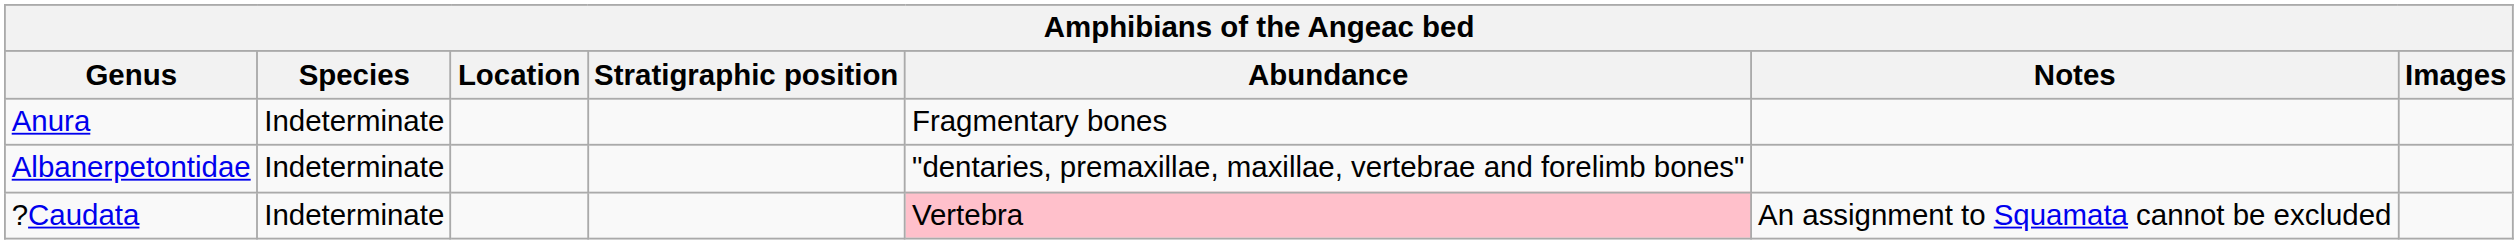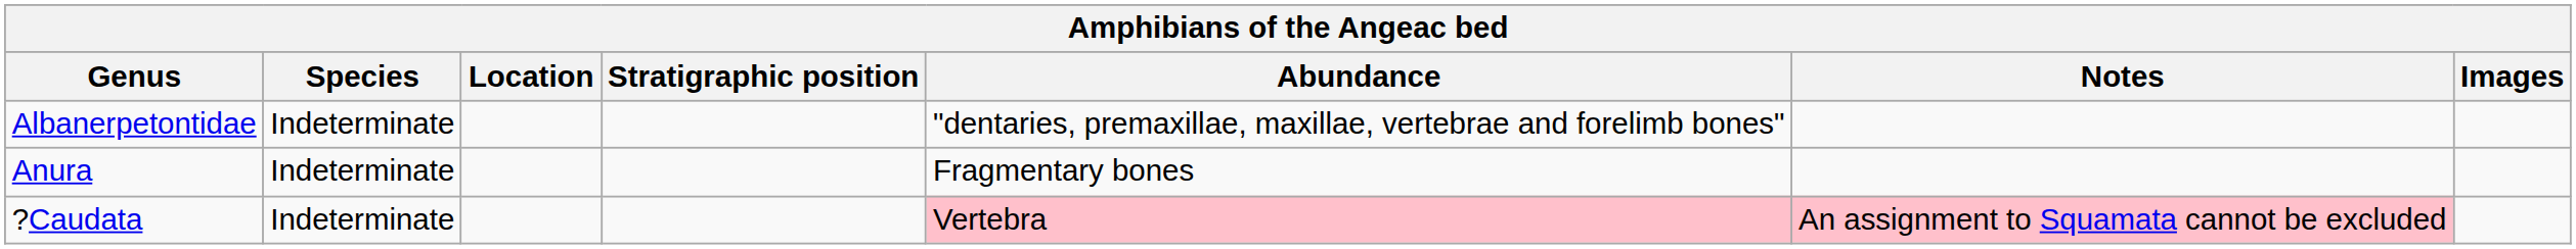 <table class="wikitable sortable">
 <tr>
 <th colspan="7" align="center"><strong>Amphibians of the Angeac bed</strong></th>
 </tr>
 <tr>
 <th>Genus</th>
 <th>Species</th>
 <th>Location</th>
 <th>Stratigraphic position</th>
 <th>Abundance</th>
 <th>Notes</th>
 <th>Images</th>
 </tr>
 <tr>
+<td><a href='#'>Albanerpetontidae</a></td>
+<td>Indeterminate</td>
+<td></td>
+<td></td>
+<td>"dentaries, premaxillae, maxillae, vertebrae and forelimb bones"</td>
+<td></td>
+<td></td>
+</tr>
+<tr>
 <td><a href='#'>Anura</a></td>
 <td>Indeterminate</td>
 <td></td>
 <td></td>
 <td>Fragmentary bones</td>
 <td></td>
 <td></td>
 </tr>
 <tr>
-<td><a href='#'>Albanerpetontidae</a></td>
-<td>Indeterminate</td>
-<td></td>
-<td></td>
-<td>"dentaries, premaxillae, maxillae, vertebrae and forelimb bones"</td>
-<td></td>
-<td></td>
-</tr>
-<tr>
 <td>?<a href='#'>Caudata</a></td>
 <td>Indeterminate</td>
 <td></td>
 <td></td>
 <td style="background: pink;">Vertebra</td>
-<td>An assignment to <a href='#'>Squamata</a> cannot be excluded</td>
+<td style="background: pink;">An assignment to <a href='#'>Squamata</a> cannot be excluded</td>
 <td></td>
 </tr>
 </table>
